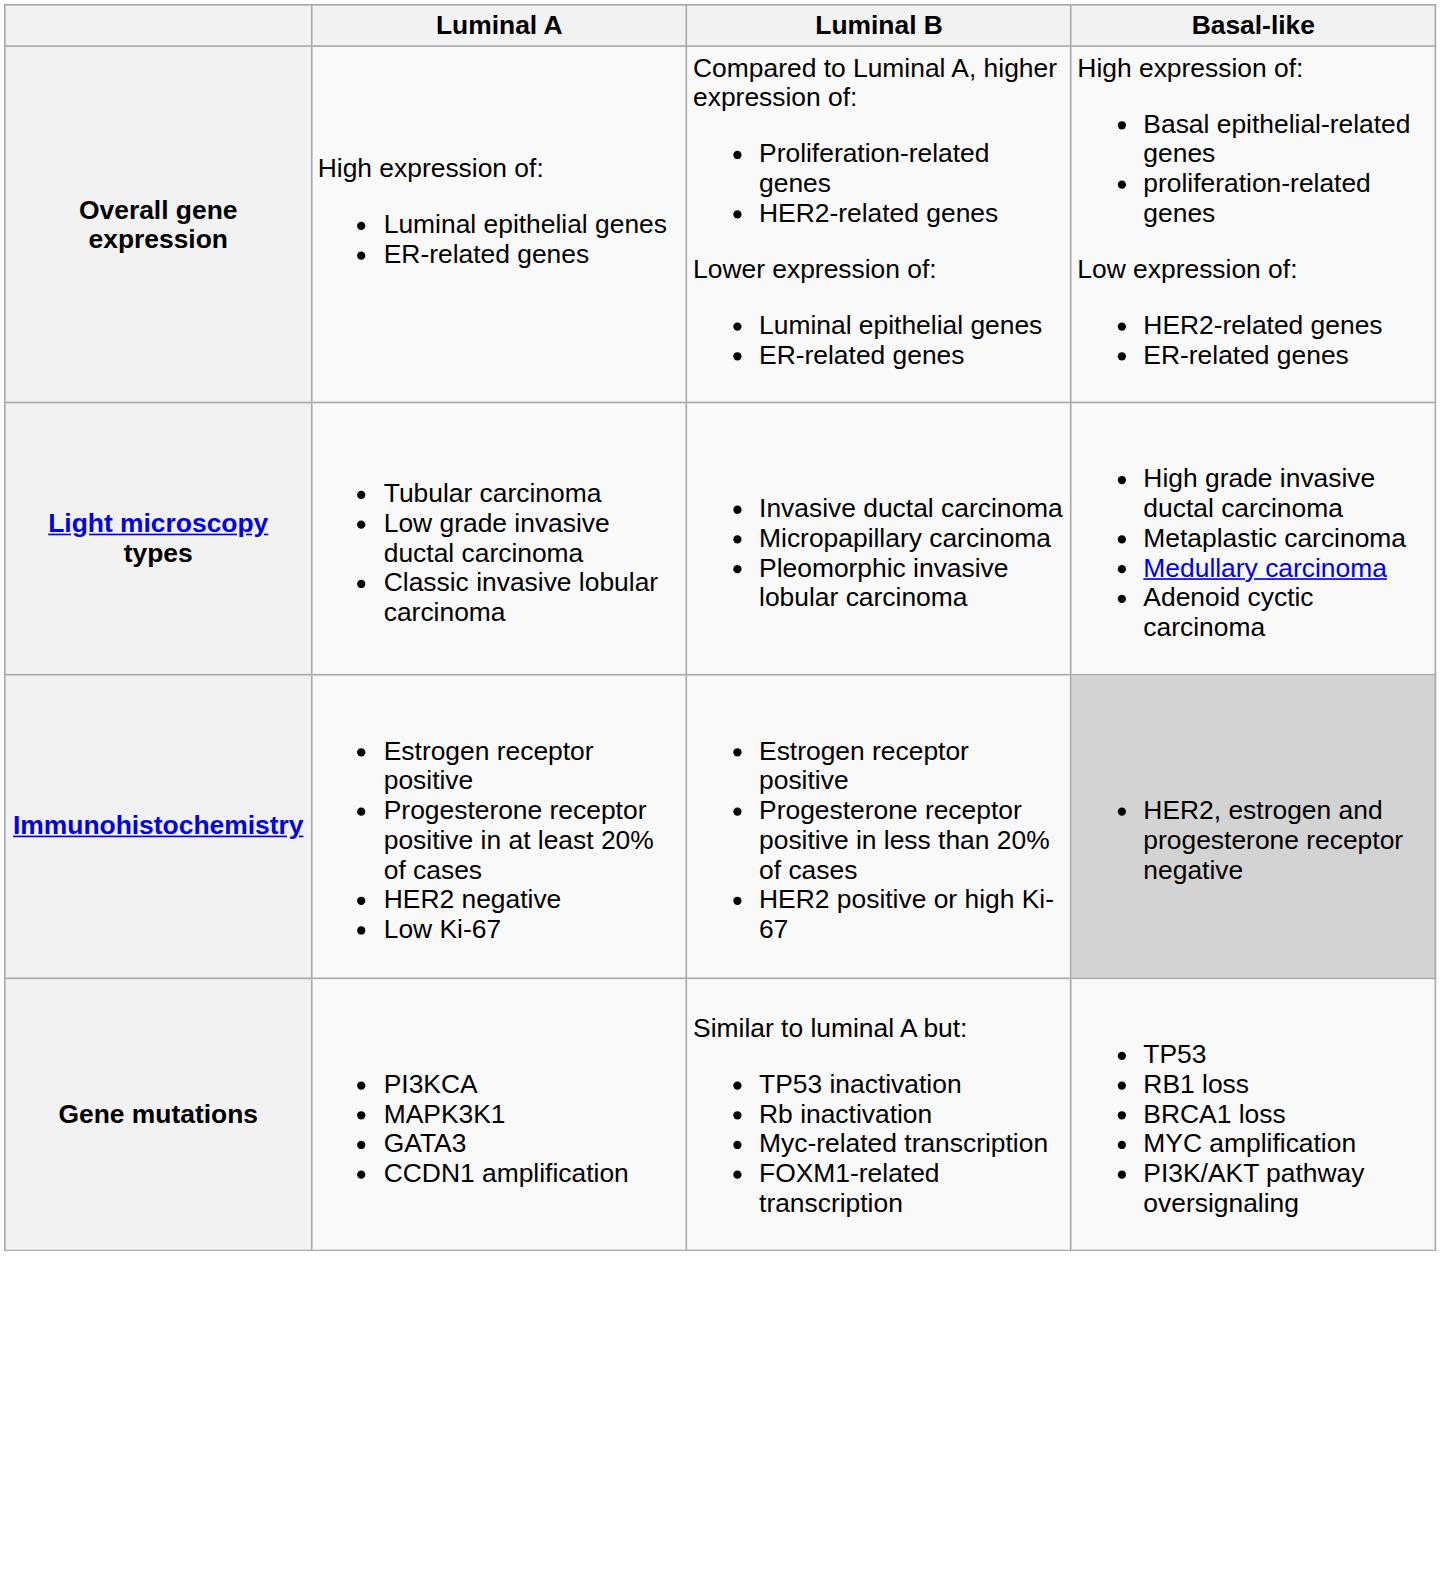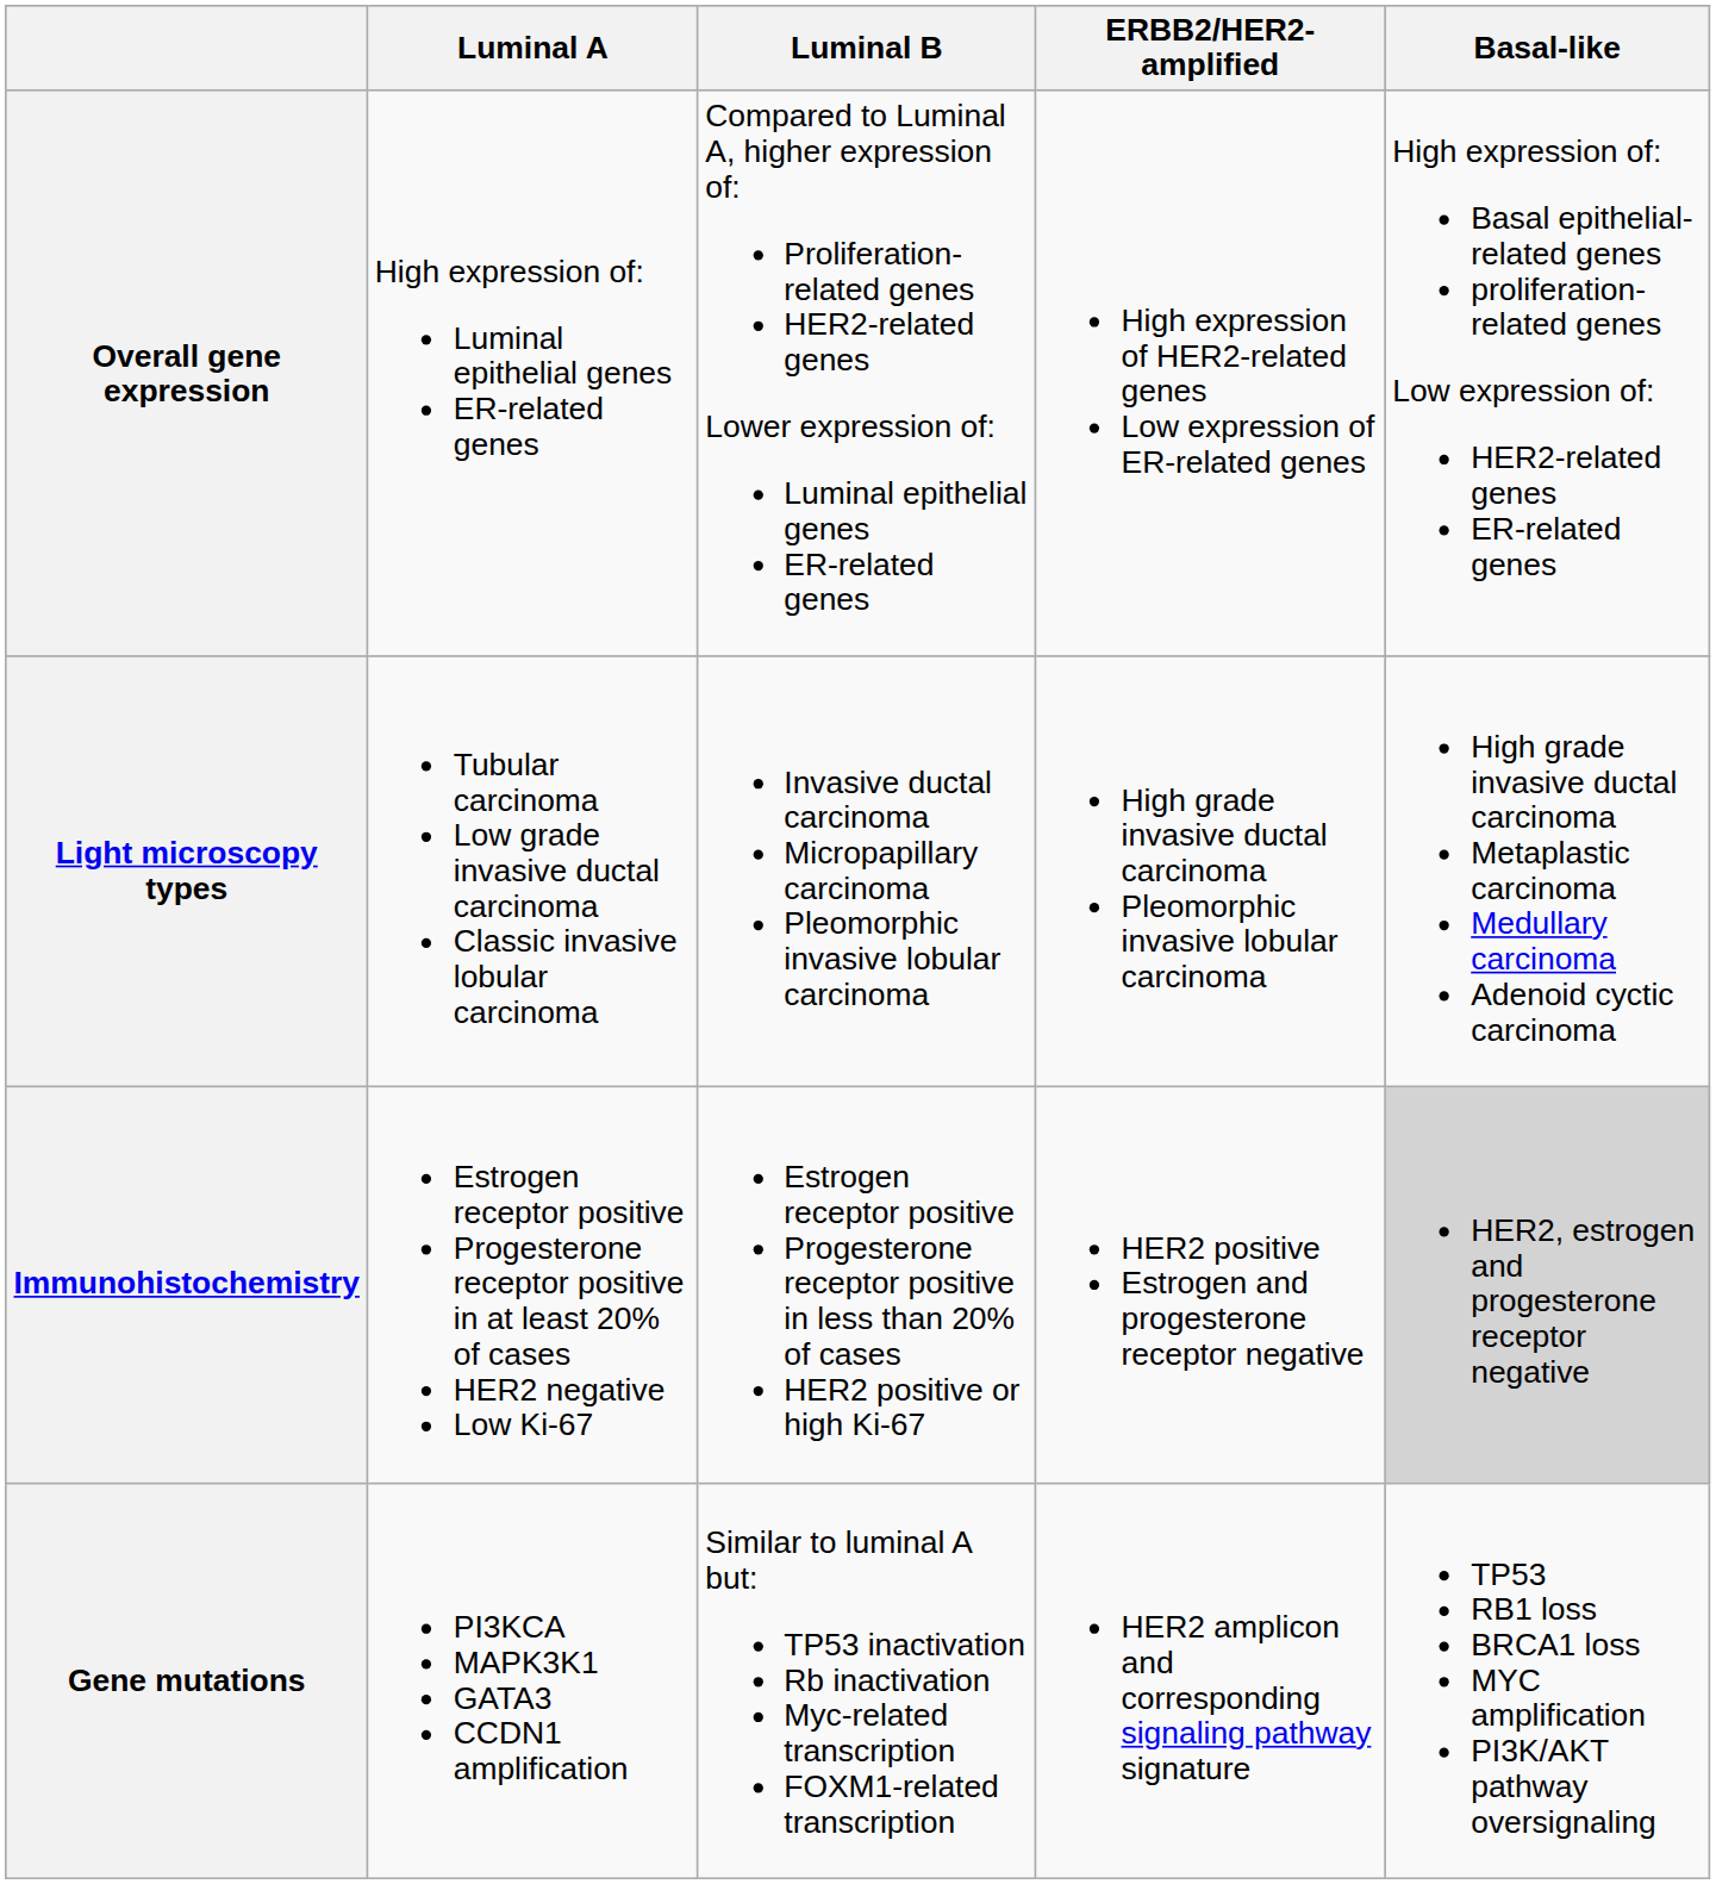 <table class=wikitable>
 <tr>
 <th></th>
 <th>Luminal A</th>
 <th>Luminal B</th>
+<th>ERBB2/HER2-amplified</th>
 <th>Basal-like</th>
 </tr>
 <tr>
 <th>Overall gene expression</th>
 <td>High expression of:<br><ul><li>Luminal epithelial genes</li><li>ER-related genes</li></ul></td>
 <td>Compared to Luminal A, higher expression of:<br><ul><li>Proliferation-related genes</li><li>HER2-related genes</li></ul>Lower expression of:<ul><li>Luminal epithelial genes</li><li>ER-related genes</li></ul></td>
+<td><br><ul><li>High expression of HER2-related genes</li><li>Low expression of ER-related genes</li></ul></td>
 <td>High expression of:<br><ul><li>Basal epithelial-related genes</li><li>proliferation-related genes</li></ul>Low expression of:<ul><li>HER2-related genes</li><li>ER-related genes</li></ul></td>
 </tr>
 <tr>
 <th><a href='#'>Light microscopy</a> types</th>
 <td><br><ul><li>Tubular carcinoma</li><li>Low grade invasive ductal carcinoma</li><li>Classic invasive lobular carcinoma</li></ul></td>
 <td><br><ul><li>Invasive ductal carcinoma</li><li>Micropapillary carcinoma</li><li>Pleomorphic invasive lobular carcinoma</li></ul></td>
+<td><br><ul><li>High grade invasive ductal carcinoma</li><li>Pleomorphic invasive lobular carcinoma</li></ul></td>
 <td><br><ul><li>High grade invasive ductal carcinoma</li><li>Metaplastic carcinoma</li><li><a href='#'>Medullary carcinoma</a></li><li>Adenoid cyctic carcinoma</li></ul></td>
 </tr>
 <tr>
 <th><a href='#'>Immunohistochemistry</a></th>
 <td><br><ul><li>Estrogen receptor positive</li><li>Progesterone receptor positive in at least 20% of cases</li><li>HER2 negative</li><li>Low Ki-67</li></ul></td>
 <td><br><ul><li>Estrogen receptor positive</li><li>Progesterone receptor positive in less than 20% of cases</li><li>HER2 positive or high Ki-67</li></ul></td>
+<td><br><ul><li>HER2 positive</li><li>Estrogen and progesterone receptor negative</li></ul></td>
 <td style="background: lightgrey;"><br><ul><li>HER2, estrogen and progesterone receptor negative</li></ul></td>
 </tr>
 <tr>
 <th>Gene mutations</th>
 <td><br><ul><li>PI3KCA</li><li>MAPK3K1</li><li>GATA3</li><li>CCDN1 amplification</li></ul></td>
 <td><br>Similar to luminal A but:<ul><li>TP53 inactivation</li><li>Rb inactivation</li><li>Myc-related transcription</li><li>FOXM1-related transcription</li></ul></td>
+<td><br><ul><li>HER2 amplicon and corresponding <a href='#'>signaling pathway</a> signature</li></ul></td>
 <td><br><ul><li>TP53</li><li>RB1 loss</li><li>BRCA1 loss</li><li>MYC amplification</li><li>PI3K/AKT pathway oversignaling</li></ul></td>
 </tr>
 </table>
